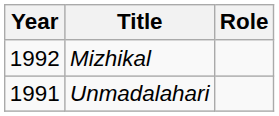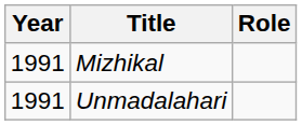 <table class="wikitable sortable">
 <tr>
 <th>Year</th>
 <th>Title</th>
 <th>Role</th>
 </tr>
 <tr>
-<td>1992</td>
+<td>1991</td>
 <td><em>Mizhikal</em></td>
 <td></td>
 </tr>
 <tr>
 <td>1991</td>
 <td><em>Unmadalahari</em></td>
 <td></td>
 </tr>
 </table>
